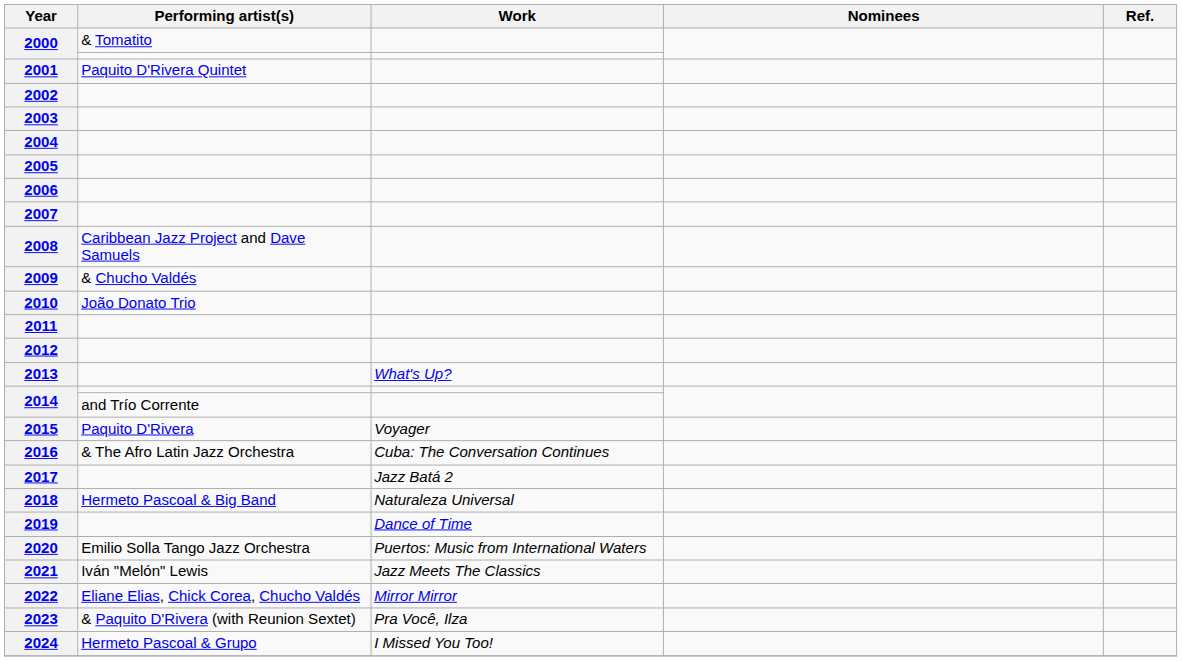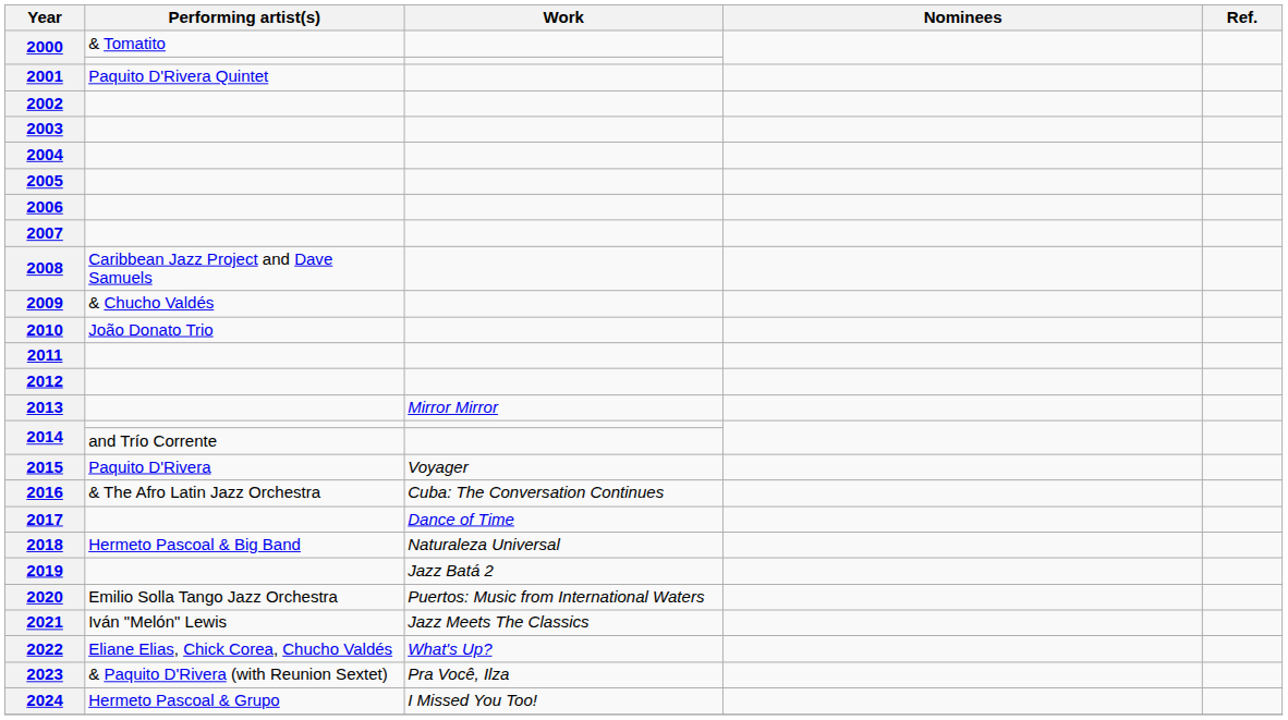 <table class="wikitable plainrowheaders sortable">
 <tr>
 <th scope="col" width="5%">Year</th>
 <th scope="col" width="20%">Performing artist(s)</th>
 <th scope="col" width="20%">Work</th>
 <th scope="col" class="unsortable" width="30%">Nominees</th>
 <th scope="col" class="unsortable" width="5%">Ref.</th>
 </tr>
 <tr>
 <th rowspan="2" align="center"><a href='#'>2000</a></th>
 <td> & <a href='#'>Tomatito</a></td>
 <td></td>
 <td rowspan="2"></td>
 <td rowspan="2" align="center"></td>
 </tr>
 <tr>
 <td></td>
 <td></td>
 </tr>
 <tr>
 <th style="text-align:center;"><a href='#'>2001</a></th>
 <td><a href='#'>Paquito D'Rivera Quintet</a></td>
 <td></td>
 <td></td>
 <td style="text-align:center;"></td>
 </tr>
 <tr>
 <th style="text-align:center;"><a href='#'>2002</a></th>
 <td></td>
 <td></td>
 <td></td>
 <td style="text-align:center;"></td>
 </tr>
 <tr>
 <th style="text-align:center;"><a href='#'>2003</a></th>
 <td></td>
 <td></td>
 <td></td>
 <td style="text-align:center;"></td>
 </tr>
 <tr>
 <th style="text-align:center;"><a href='#'>2004</a></th>
 <td></td>
 <td></td>
 <td></td>
 <td style="text-align:center;"></td>
 </tr>
 <tr>
 <th style="text-align:center;"><a href='#'>2005</a></th>
 <td></td>
 <td></td>
 <td></td>
 <td style="text-align:center;"></td>
 </tr>
 <tr>
 <th style="text-align:center;"><a href='#'>2006</a></th>
 <td></td>
 <td></td>
 <td></td>
 <td style="text-align:center;"></td>
 </tr>
 <tr>
 <th style="text-align:center;"><a href='#'>2007</a></th>
 <td></td>
 <td></td>
 <td></td>
 <td style="text-align:center;"></td>
 </tr>
 <tr>
 <th style="text-align:center;"><a href='#'>2008</a></th>
 <td><a href='#'>Caribbean Jazz Project</a> and <a href='#'>Dave Samuels</a></td>
 <td></td>
 <td></td>
 <td style="text-align:center;"></td>
 </tr>
 <tr>
 <th style="text-align:center;"><a href='#'>2009</a></th>
 <td> & <a href='#'>Chucho Valdés</a></td>
 <td></td>
 <td></td>
 <td style="text-align:center;"></td>
 </tr>
 <tr>
 <th style="text-align:center;"><a href='#'>2010</a></th>
 <td><a href='#'>João Donato Trio</a></td>
 <td></td>
 <td></td>
 <td style="text-align:center;"></td>
 </tr>
 <tr>
 <th style="text-align:center;"><a href='#'>2011</a></th>
 <td></td>
 <td></td>
 <td></td>
 <td style="text-align:center;"></td>
 </tr>
 <tr>
 <th style="text-align:center;"><a href='#'>2012</a></th>
 <td></td>
 <td></td>
 <td></td>
 <td style="text-align:center;"></td>
 </tr>
 <tr>
 <th style="text-align:center;"><a href='#'>2013</a></th>
 <td></td>
-<td><em><a href='#'>What's Up?</a></em></td>
+<td><em><a href='#'>Mirror Mirror</a></em></td>
 <td></td>
 <td style="text-align:center;"></td>
 </tr>
 <tr>
 <th rowspan="2" align="center"><a href='#'>2014</a></th>
 <td></td>
 <td></td>
 <td rowspan="2"></td>
 <td rowspan="2" align="center"></td>
 </tr>
 <tr>
 <td> and Trío Corrente</td>
 <td></td>
 </tr>
 <tr>
 <th style="text-align:center;"><a href='#'>2015</a></th>
 <td><a href='#'>Paquito D'Rivera</a></td>
 <td><em>Voyager</em></td>
 <td></td>
 <td style="text-align:center;"></td>
 </tr>
 <tr>
 <th style="text-align:center;"><a href='#'>2016</a></th>
 <td> & The Afro Latin Jazz Orchestra</td>
 <td><em>Cuba: The Conversation Continues</em></td>
 <td></td>
 <td style="text-align:center;"></td>
 </tr>
 <tr>
 <th style="text-align:center;"><a href='#'>2017</a></th>
 <td></td>
-<td><em>Jazz Batá 2</em></td>
+<td><em><a href='#'>Dance of Time</a></em></td>
 <td></td>
 <td style="text-align:center;"></td>
 </tr>
 <tr>
 <th style="text-align:center;"><a href='#'>2018</a></th>
 <td><a href='#'>Hermeto Pascoal & Big Band</a></td>
 <td><em>Naturaleza Universal</em></td>
 <td></td>
 <td style="text-align:center;"></td>
 </tr>
 <tr>
 <th style="text-align:center;"><a href='#'>2019</a></th>
 <td></td>
-<td><em><a href='#'>Dance of Time</a></em></td>
+<td><em>Jazz Batá 2</em></td>
 <td></td>
 <td style="text-align:center;"></td>
 </tr>
 <tr>
 <th style="text-align:center;"><a href='#'>2020</a></th>
 <td>Emilio Solla Tango Jazz Orchestra</td>
 <td><em>Puertos: Music from International Waters</em></td>
 <td></td>
 <td style="text-align:center;"></td>
 </tr>
 <tr>
 <th style="text-align:center;"><a href='#'>2021</a></th>
 <td>Iván "Melón" Lewis</td>
 <td><em>Jazz Meets The Classics</em></td>
 <td></td>
 <td style="text-align:center;"></td>
 </tr>
 <tr>
 <th style="text-align:center;" scope="row"><a href='#'><strong>2022</strong></a></th>
 <td><a href='#'>Eliane Elias</a>, <a href='#'>Chick Corea</a>, <a href='#'>Chucho Valdés</a></td>
-<td><em><a href='#'>Mirror Mirror</a></em></td>
+<td><em><a href='#'>What's Up?</a></em></td>
 <td></td>
 <td style="text-align:center;"></td>
 </tr>
 <tr>
 <th style="text-align:center;" scope="row"><a href='#'><strong>2023</strong></a></th>
 <td> & <a href='#'>Paquito D'Rivera</a> (with Reunion Sextet)</td>
 <td><em>Pra Você, Ilza</em></td>
 <td></td>
 <td style="text-align:center;"></td>
 </tr>
 <tr>
 <th style="text-align:center;" scope="row"><a href='#'><strong>2024</strong></a></th>
 <td><a href='#'>Hermeto Pascoal & Grupo</a></td>
 <td><em>I Missed You Too!</em></td>
 <td></td>
 <td align="center"></td>
 </tr>
 <tr>
 </tr>
 </table>
